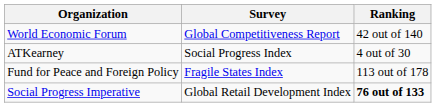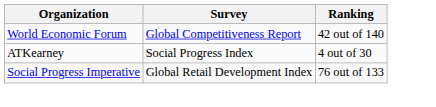 <table class="wikitable">
 <tr>
 <th>Organization</th>
 <th>Survey</th>
 <th>Ranking</th>
 </tr>
 <tr>
 <td><a href='#'>World Economic Forum</a></td>
 <td><a href='#'>Global Competitiveness Report</a></td>
 <td>42 out of 140</td>
 </tr>
 <tr>
 <td>ATKearney</td>
 <td>Social Progress Index</td>
 <td>4 out of 30</td>
 </tr>
 <tr>
-<td>Fund for Peace and Foreign Policy</td>
-<td><a href='#'>Fragile States Index</a></td>
-<td>113 out of 178</td>
-</tr>
-<tr>
 <td><a href='#'>Social Progress Imperative</a></td>
 <td>Global Retail Development Index</td>
-<td><strong>76 out of 133</strong></td>
+<td>76 out of 133</td>
 </tr>
 </table>
